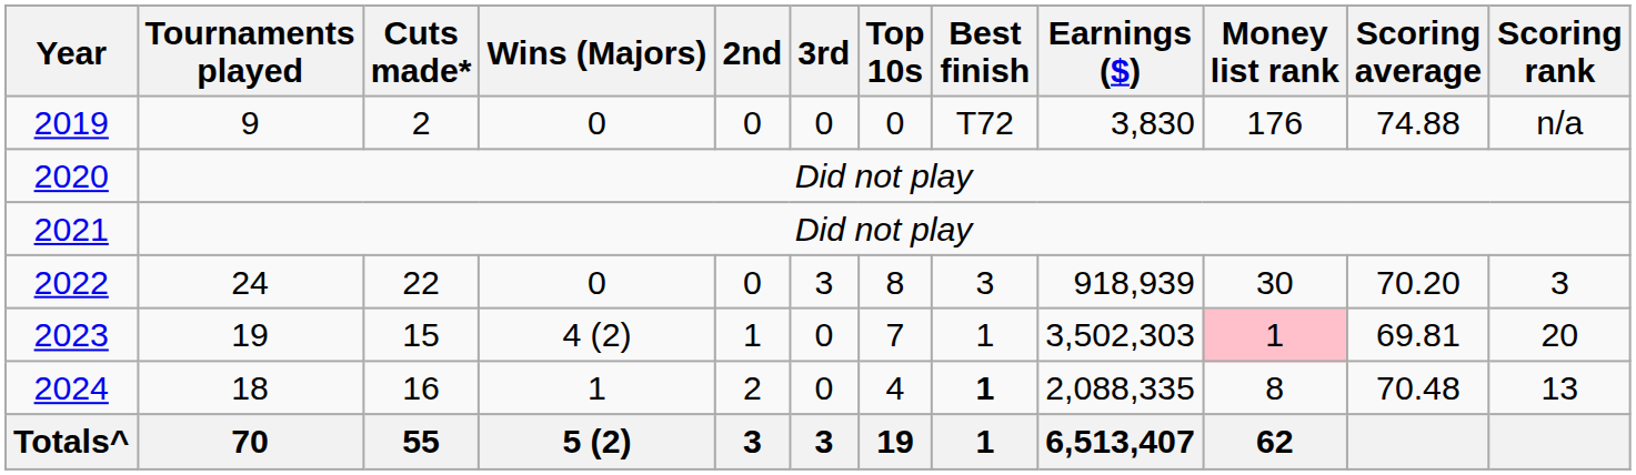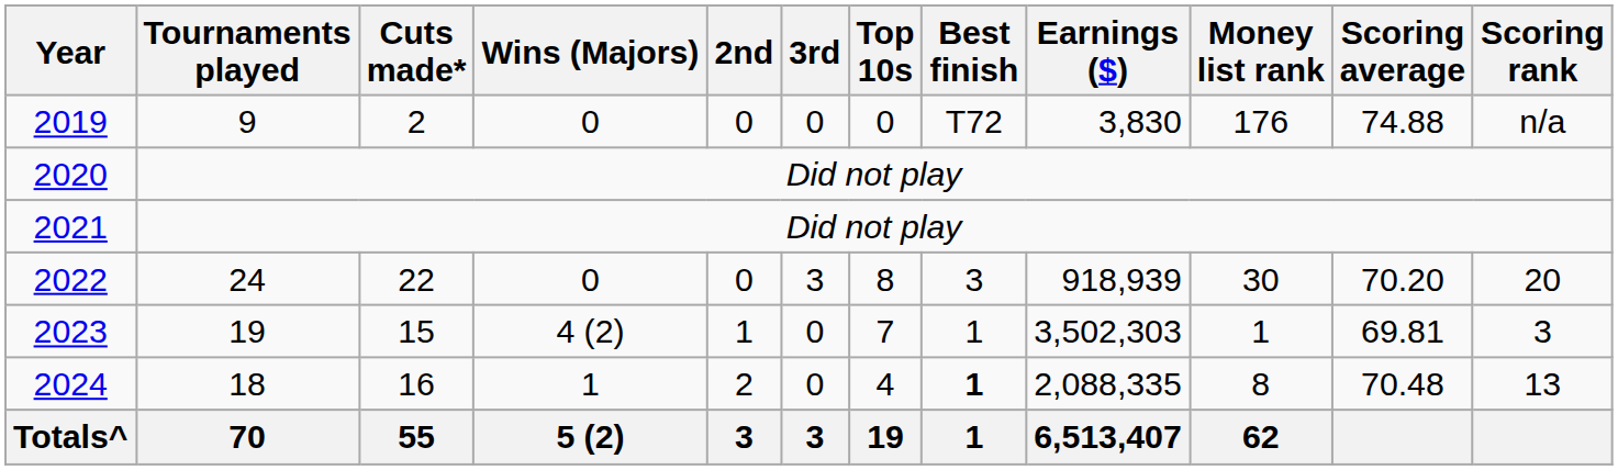 <table class="wikitable" style="text-align:center; font-size: 95%;">
 <tr>
 <th>Year</th>
 <th>Tournaments <br>played</th>
 <th>Cuts <br>made*</th>
 <th>Wins (Majors)</th>
 <th>2nd</th>
 <th>3rd</th>
 <th>Top <br>10s</th>
 <th>Best <br>finish</th>
 <th>Earnings<br>(<a href='#'>$</a>)</th>
 <th>Money<br>list rank</th>
 <th>Scoring <br> average</th>
 <th>Scoring<br>rank</th>
 </tr>
 <tr>
 <td><a href='#'>2019</a></td>
 <td>9</td>
 <td>2</td>
 <td>0</td>
 <td>0</td>
 <td>0</td>
 <td>0</td>
 <td>T72</td>
 <td align=right>3,830</td>
 <td>176</td>
 <td>74.88</td>
 <td>n/a</td>
 </tr>
 <tr>
 <td><a href='#'>2020</a></td>
 <td colspan=11><em>Did not play</em></td>
 </tr>
 <tr>
 <td><a href='#'>2021</a></td>
 <td colspan=11><em>Did not play</em></td>
 </tr>
 <tr>
 <td><a href='#'>2022</a></td>
 <td>24</td>
 <td>22</td>
 <td>0</td>
 <td>0</td>
 <td>3</td>
 <td>8</td>
 <td>3</td>
 <td align=right>918,939</td>
 <td>30</td>
 <td>70.20</td>
-<td>3</td>
+<td>20</td>
 </tr>
 <tr>
 <td><a href='#'>2023</a></td>
 <td>19</td>
 <td>15</td>
 <td>4 (2)</td>
 <td>1</td>
 <td>0</td>
 <td>7</td>
 <td>1</td>
 <td align=right>3,502,303</td>
-<td style="background: pink;">1</td>
+<td>1</td>
 <td>69.81</td>
-<td>20</td>
+<td>3</td>
 </tr>
 <tr>
 <td><a href='#'>2024</a></td>
 <td>18</td>
 <td>16</td>
 <td>1</td>
 <td>2</td>
 <td>0</td>
 <td>4</td>
 <td><strong>1</strong></td>
 <td align=right>2,088,335</td>
 <td>8</td>
 <td>70.48</td>
 <td>13</td>
 </tr>
 <tr>
 <th>Totals^</th>
 <th>70  </th>
 <th>55  </th>
 <th>5 (2)   </th>
 <th>3  </th>
 <th>3   </th>
 <th>19   </th>
 <th>1  </th>
 <th align=right>6,513,407  </th>
 <th>62 </th>
 <th></th>
 <th></th>
 </tr>
 </table>
